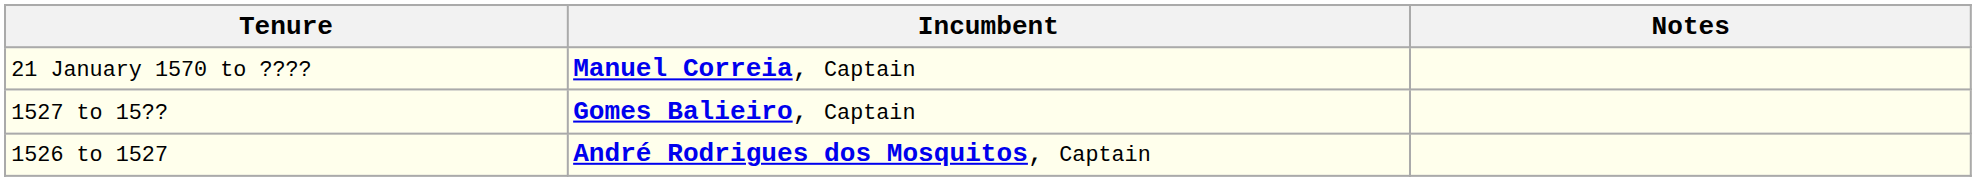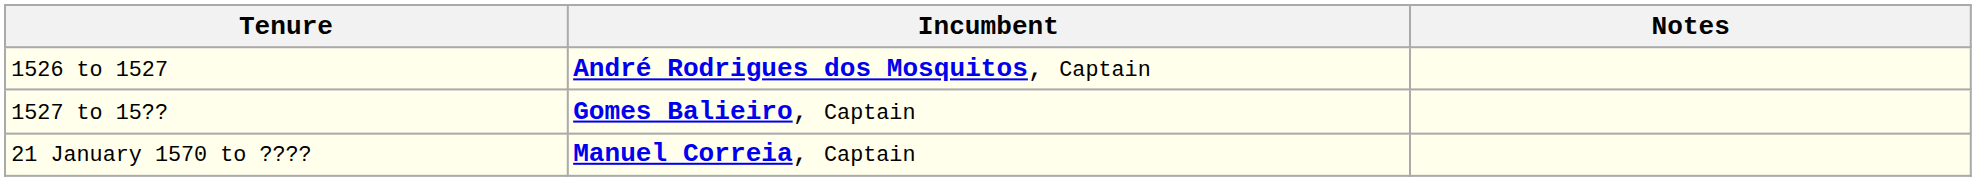 <table class="wikitable">
 <tr align=left>
 <th width="20%">Tenure</th>
 <th width="30%">Incumbent</th>
 <th width="20%">Notes</th>
 </tr>
 <tr valign=top bgcolor="#ffffec">
-<td><small>21 January 1570 to ????</small></td>
-<td><strong><a href='#'>Manuel Correia</a></strong>, <small>Captain</small></td>
+<td><small>1526 to 1527</small></td>
+<td><strong><a href='#'>André Rodrigues dos Mosquitos</a></strong>, <small>Captain</small></td>
 <td></td>
 </tr>
 <tr valign=top bgcolor="#ffffec">
 <td><small>1527 to 15??</small></td>
 <td><strong><a href='#'>Gomes Balieiro</a></strong>, <small>Captain</small></td>
 <td></td>
 </tr>
 <tr valign=top bgcolor="#ffffec">
-<td><small>1526 to 1527</small></td>
-<td><strong><a href='#'>André Rodrigues dos Mosquitos</a></strong>, <small>Captain</small></td>
+<td><small>21 January 1570 to ????</small></td>
+<td><strong><a href='#'>Manuel Correia</a></strong>, <small>Captain</small></td>
 <td></td>
 </tr>
 </table>
